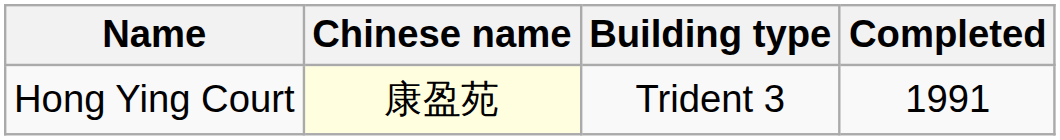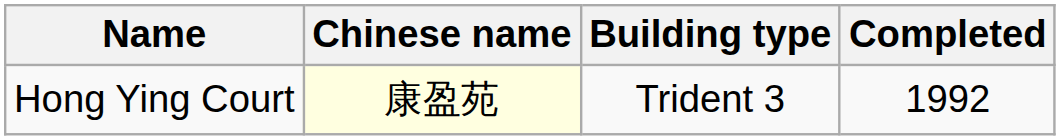 <table class="wikitable" style="text-align: center">
 <tr>
 <th>Name</th>
 <th>Chinese name</th>
 <th>Building type</th>
 <th>Completed</th>
 </tr>
 <tr>
 <td>Hong Ying Court</td>
 <td style="background: lightyellow;">康盈苑</td>
 <td>Trident 3</td>
-<td>1991</td>
+<td>1992</td>
 </tr>
 </table>
